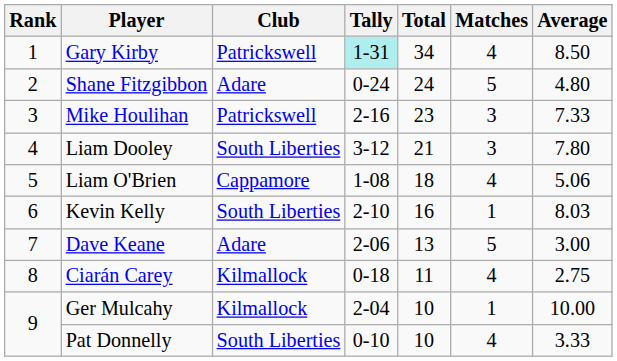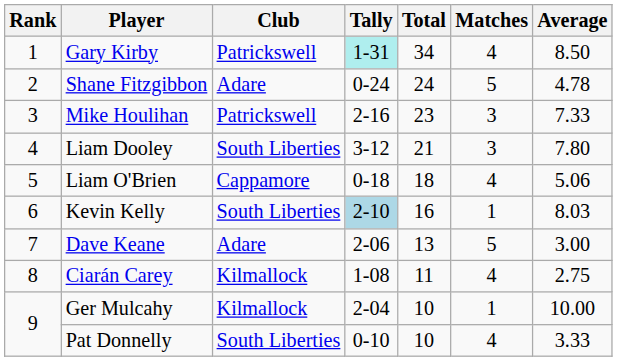 <table class="wikitable">
 <tr>
 <th>Rank</th>
 <th>Player</th>
 <th>Club</th>
 <th>Tally</th>
 <th>Total</th>
 <th>Matches</th>
 <th>Average</th>
 </tr>
 <tr>
 <td rowspan="1" style="text-align:center;">1</td>
 <td><a href='#'>Gary Kirby</a></td>
 <td><a href='#'>Patrickswell</a></td>
 <td align=center style="background: paleturquoise;">1-31</td>
 <td align=center>34</td>
 <td align=center>4</td>
 <td align=center>8.50</td>
 </tr>
 <tr>
 <td rowspan="1" style="text-align:center;">2</td>
 <td><a href='#'>Shane Fitzgibbon</a></td>
 <td><a href='#'>Adare</a></td>
 <td align=center>0-24</td>
 <td align=center>24</td>
 <td align=center>5</td>
-<td align=center>4.80</td>
+<td align=center>4.78</td>
 </tr>
 <tr>
 <td rowspan="1" style="text-align:center;">3</td>
 <td><a href='#'>Mike Houlihan</a></td>
 <td><a href='#'>Patrickswell</a></td>
 <td align=center>2-16</td>
 <td align=center>23</td>
 <td align=center>3</td>
 <td align=center>7.33</td>
 </tr>
 <tr>
 <td rowspan="1" style="text-align:center;">4</td>
 <td>Liam Dooley</td>
 <td><a href='#'>South Liberties</a></td>
 <td align=center>3-12</td>
 <td align=center>21</td>
 <td align=center>3</td>
 <td align=center>7.80</td>
 </tr>
 <tr>
 <td rowspan="1" style="text-align:center;">5</td>
 <td>Liam O'Brien</td>
 <td><a href='#'>Cappamore</a></td>
-<td align=center>1-08</td>
+<td align=center>0-18</td>
 <td align=center>18</td>
 <td align=center>4</td>
 <td align=center>5.06</td>
 </tr>
 <tr>
 <td rowspan="1" style="text-align:center;">6</td>
 <td>Kevin Kelly</td>
 <td><a href='#'>South Liberties</a></td>
-<td align=center>2-10</td>
+<td align=center style="background: lightblue;">2-10</td>
 <td align=center>16</td>
 <td align=center>1</td>
 <td align=center>8.03</td>
 </tr>
 <tr>
 <td rowspan="1" style="text-align:center;">7</td>
 <td><a href='#'>Dave Keane</a></td>
 <td><a href='#'>Adare</a></td>
 <td align=center>2-06</td>
 <td align=center>13</td>
 <td align=center>5</td>
 <td align=center>3.00</td>
 </tr>
 <tr>
 <td rowspan="1" style="text-align:center;">8</td>
 <td><a href='#'>Ciarán Carey</a></td>
 <td><a href='#'>Kilmallock</a></td>
-<td align=center>0-18</td>
+<td align=center>1-08</td>
 <td align=center>11</td>
 <td align=center>4</td>
 <td align=center>2.75</td>
 </tr>
 <tr>
 <td rowspan="2" style="text-align:center;">9</td>
 <td>Ger Mulcahy</td>
 <td><a href='#'>Kilmallock</a></td>
 <td align=center>2-04</td>
 <td align=center>10</td>
 <td align=center>1</td>
 <td align=center>10.00</td>
 </tr>
 <tr>
 <td>Pat Donnelly</td>
 <td><a href='#'>South Liberties</a></td>
 <td align=center>0-10</td>
 <td align=center>10</td>
 <td align=center>4</td>
 <td align=center>3.33</td>
 </tr>
 </table>
